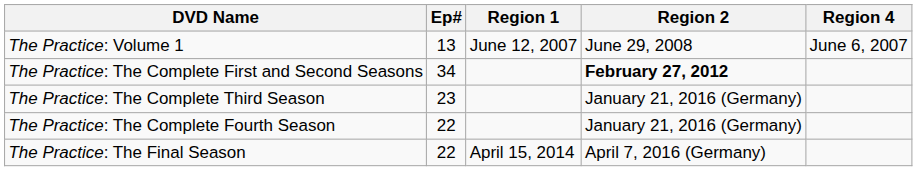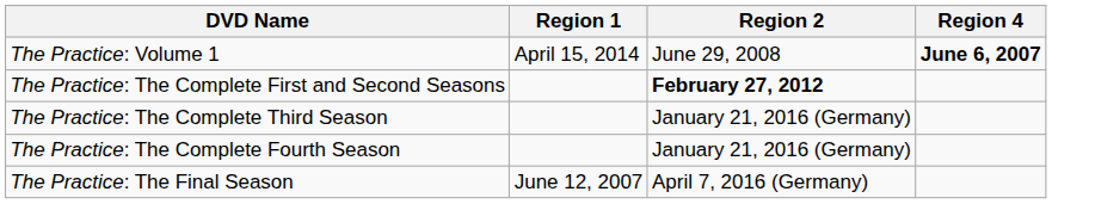 <table class="wikitable">
 <tr>
 <th>DVD Name</th>
-<th>Ep#</th>
 <th>Region 1</th>
 <th>Region 2</th>
 <th>Region 4</th>
 </tr>
 <tr>
 <td><em>The Practice</em>: Volume 1</td>
-<td align="center">13</td>
-<td>June 12, 2007</td>
+<td>April 15, 2014</td>
 <td>June 29, 2008</td>
-<td>June 6, 2007</td>
+<td><strong>June 6, 2007</strong></td>
 </tr>
 <tr>
 <td><em>The Practice</em>: The Complete First and Second Seasons</td>
-<td align="center">34</td>
 <td></td>
 <td><strong>February 27, 2012</strong></td>
 <td></td>
 </tr>
 <tr>
 <td><em>The Practice</em>: The Complete Third Season</td>
-<td align="center">23</td>
 <td></td>
 <td>January 21, 2016 (Germany)</td>
 <td></td>
 </tr>
 <tr>
 <td><em>The Practice</em>: The Complete Fourth Season</td>
-<td align="center">22</td>
 <td></td>
 <td>January 21, 2016 (Germany)</td>
 <td></td>
 </tr>
 <tr>
 <td><em>The Practice</em>: The Final Season</td>
-<td align="center">22</td>
-<td>April 15, 2014</td>
+<td>June 12, 2007</td>
 <td>April 7, 2016 (Germany)</td>
 <td></td>
 </tr>
 </table>
